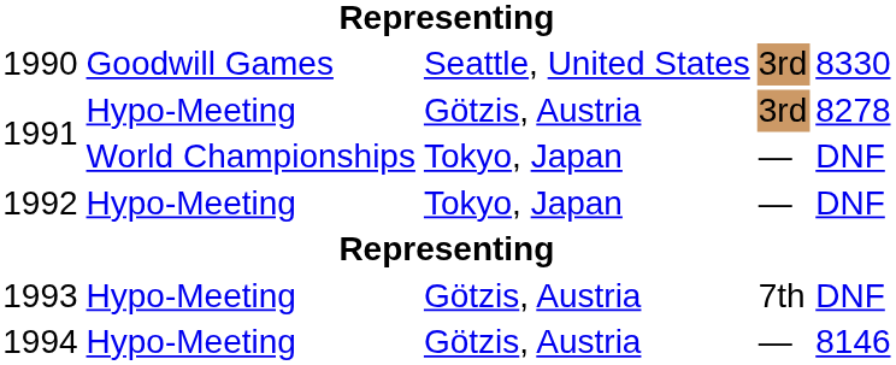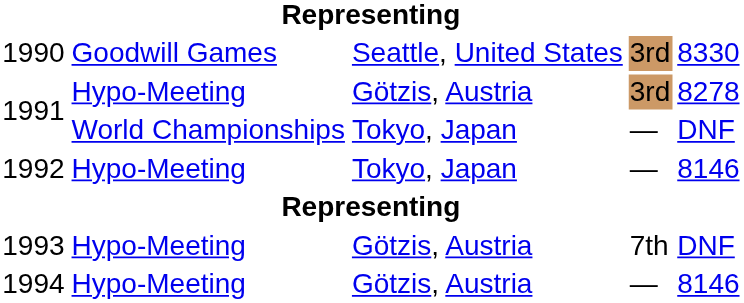 <table>
 <tr>
 <th colspan="5">Representing </th>
 </tr>
 <tr>
 <td>1990</td>
 <td><a href='#'>Goodwill Games</a></td>
 <td><a href='#'>Seattle</a>, <a href='#'>United States</a></td>
 <td bgcolor="cc9966">3rd</td>
 <td><a href='#'>8330</a></td>
 </tr>
 <tr>
 <td rowspan=2>1991</td>
 <td><a href='#'>Hypo-Meeting</a></td>
 <td><a href='#'>Götzis</a>, <a href='#'>Austria</a></td>
 <td bgcolor=cc9966>3rd</td>
 <td><a href='#'>8278</a></td>
 </tr>
 <tr>
 <td><a href='#'>World Championships</a></td>
 <td><a href='#'>Tokyo</a>, <a href='#'>Japan</a></td>
 <td>—</td>
 <td><a href='#'>DNF</a></td>
 </tr>
 <tr>
 <td>1992</td>
 <td><a href='#'>Hypo-Meeting</a></td>
 <td><a href='#'>Tokyo</a>, <a href='#'>Japan</a></td>
 <td>—</td>
-<td><a href='#'>DNF</a></td>
+<td><a href='#'>8146</a></td>
 </tr>
 <tr>
 <th colspan="5">Representing </th>
 </tr>
 <tr>
 <td>1993</td>
 <td><a href='#'>Hypo-Meeting</a></td>
 <td><a href='#'>Götzis</a>, <a href='#'>Austria</a></td>
 <td>7th</td>
 <td><a href='#'>DNF</a></td>
 </tr>
 <tr>
 <td>1994</td>
 <td><a href='#'>Hypo-Meeting</a></td>
 <td><a href='#'>Götzis</a>, <a href='#'>Austria</a></td>
 <td>—</td>
 <td><a href='#'>8146</a></td>
 </tr>
 </table>
